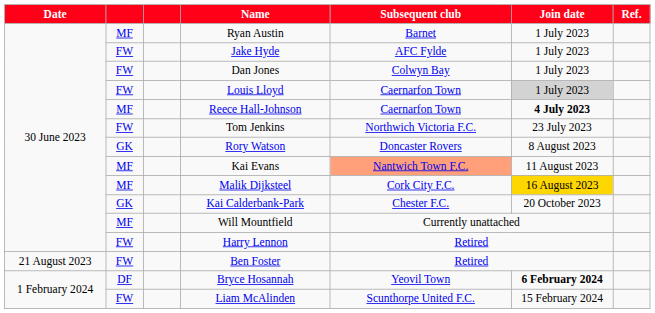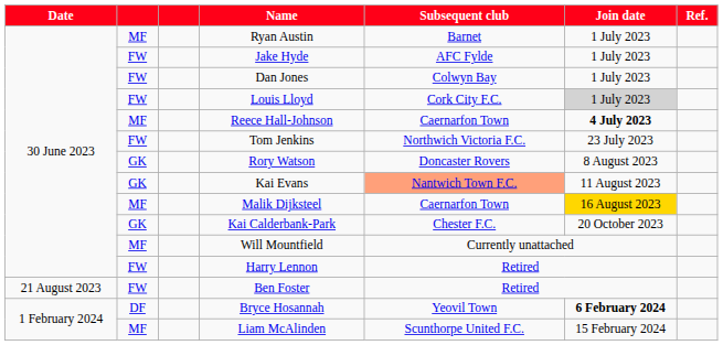 <table class="wikitable" style="text-align:center; font-size:90%">
 <tr>
 <th style="background:#ff0018; color:#fff; width:120px;">Date</th>
 <th style="background:#ff0018; color:#fff; width:40px;"></th>
 <th style="background:#ff0018; color:#fff; width:40px;"></th>
 <th style="background:#ff0018; color:#fff; width:180px;">Name</th>
 <th style="background:#ff0018; color:#fff; width:220px;">Subsequent club</th>
 <th style="background:#ff0018; color:#fff; width:120px;">Join date</th>
 <th style="background:#ff0018; color:#fff; width:40px;">Ref.</th>
 </tr>
 <tr>
 <td rowspan="12">30 June 2023</td>
 <td><a href='#'>MF</a></td>
 <td></td>
 <td>Ryan Austin</td>
 <td> <a href='#'>Barnet</a></td>
 <td>1 July 2023</td>
 <td></td>
 </tr>
 <tr>
 <td><a href='#'>FW</a></td>
 <td></td>
 <td><a href='#'>Jake Hyde</a></td>
 <td> <a href='#'>AFC Fylde</a></td>
 <td>1 July 2023</td>
 <td></td>
 </tr>
 <tr>
 <td><a href='#'>FW</a></td>
 <td></td>
 <td>Dan Jones</td>
 <td> <a href='#'>Colwyn Bay</a></td>
 <td>1 July 2023</td>
 <td></td>
 </tr>
 <tr>
 <td><a href='#'>FW</a></td>
 <td></td>
 <td><a href='#'>Louis Lloyd</a></td>
-<td> <a href='#'>Caernarfon Town</a></td>
+<td> <a href='#'>Cork City F.C.</a></td>
 <td style="background: lightgrey;">1 July 2023</td>
 <td></td>
 </tr>
 <tr>
 <td><a href='#'>MF</a></td>
 <td></td>
 <td><a href='#'>Reece Hall-Johnson</a></td>
 <td> <a href='#'>Caernarfon Town</a></td>
 <td><strong>4 July 2023</strong></td>
 <td></td>
 </tr>
 <tr>
 <td><a href='#'>FW</a></td>
 <td></td>
 <td>Tom Jenkins</td>
 <td> <a href='#'>Northwich Victoria F.C.</a></td>
 <td>23 July 2023</td>
 <td></td>
 </tr>
 <tr>
 <td><a href='#'>GK</a></td>
 <td></td>
 <td><a href='#'>Rory Watson</a></td>
 <td> <a href='#'>Doncaster Rovers</a></td>
 <td>8 August 2023</td>
 <td></td>
 </tr>
 <tr>
-<td><a href='#'>MF</a></td>
+<td><a href='#'>GK</a></td>
 <td></td>
 <td>Kai Evans</td>
 <td style="background: lightsalmon;"> <a href='#'>Nantwich Town F.C.</a></td>
 <td>11 August 2023</td>
 <td></td>
 </tr>
 <tr>
 <td><a href='#'>MF</a></td>
 <td></td>
 <td><a href='#'>Malik Dijksteel</a></td>
-<td> <a href='#'>Cork City F.C.</a></td>
+<td> <a href='#'>Caernarfon Town</a></td>
 <td style="background: gold;">16 August 2023</td>
 <td></td>
 </tr>
 <tr>
 <td><a href='#'>GK</a></td>
 <td></td>
 <td><a href='#'>Kai Calderbank-Park</a></td>
 <td> <a href='#'>Chester F.C.</a></td>
 <td>20 October 2023</td>
 <td></td>
 </tr>
 <tr>
 <td><a href='#'>MF</a></td>
 <td></td>
 <td>Will Mountfield</td>
 <td colspan="2">Currently unattached</td>
 <td></td>
 </tr>
 <tr>
 <td><a href='#'>FW</a></td>
 <td></td>
 <td><a href='#'>Harry Lennon</a></td>
 <td colspan="2"><a href='#'>Retired</a></td>
 <td></td>
 </tr>
 <tr>
 <td>21 August 2023</td>
 <td><a href='#'>FW</a></td>
 <td></td>
 <td><a href='#'>Ben Foster</a></td>
 <td colspan="2"><a href='#'>Retired</a></td>
 <td></td>
 </tr>
 <tr>
 <td rowspan="2">1 February 2024</td>
 <td><a href='#'>DF</a></td>
 <td></td>
 <td><a href='#'>Bryce Hosannah</a></td>
 <td> <a href='#'>Yeovil Town</a></td>
 <td><strong>6 February 2024</strong></td>
 <td></td>
 </tr>
 <tr>
-<td><a href='#'>FW</a></td>
+<td><a href='#'>MF</a></td>
 <td></td>
 <td><a href='#'>Liam McAlinden</a></td>
 <td> <a href='#'>Scunthorpe United F.C.</a></td>
 <td>15 February 2024</td>
 <td></td>
 </tr>
 </table>
